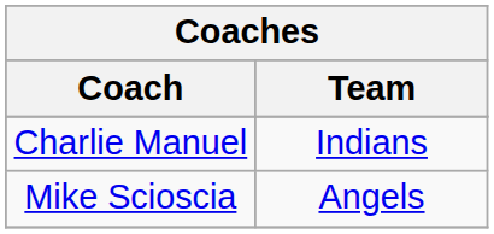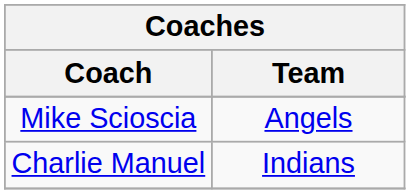 <table class="wikitable" style="font-size: 100%; text-align:center;">
 <tr>
 <th colspan="2">Coaches</th>
 </tr>
 <tr>
 <th>Coach</th>
 <th width="100">Team</th>
 </tr>
 <tr>
 </tr>
 <tr>
+<td><a href='#'>Mike Scioscia</a></td>
+<td><a href='#'>Angels</a></td>
+</tr>
+<tr>
 <td><a href='#'>Charlie Manuel</a></td>
 <td><a href='#'>Indians</a></td>
 </tr>
 <tr>
-<td><a href='#'>Mike Scioscia</a></td>
-<td><a href='#'>Angels</a></td>
-</tr>
-<tr>
 </tr>
 </table>
